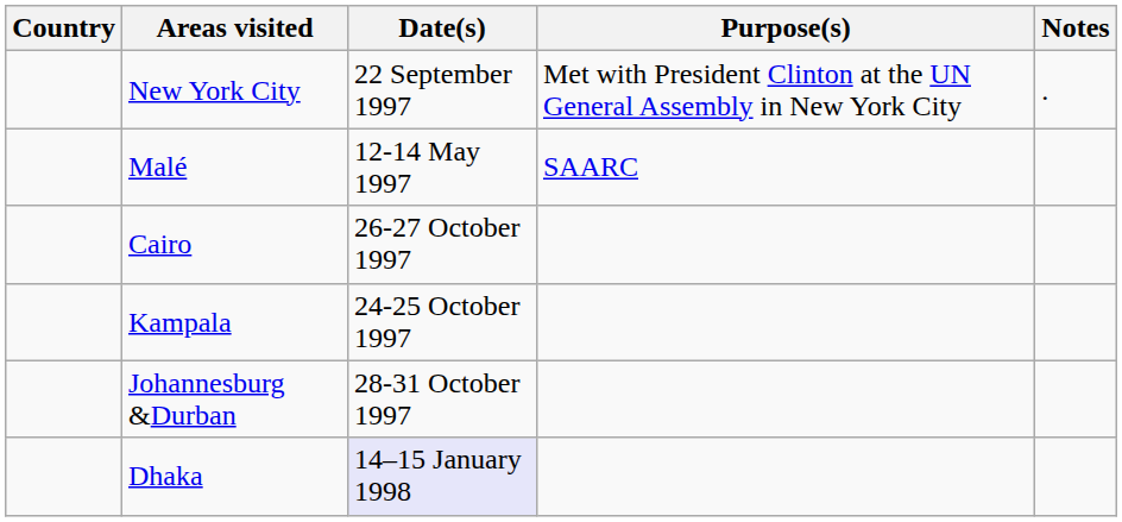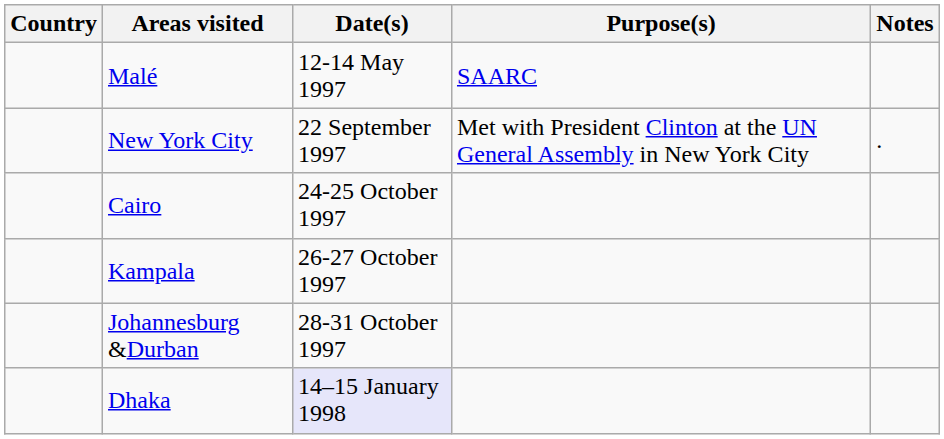 <table style="width: 100%;margin: 1em auto 1em auto" class="wikitable outercollapse sortable">
 <tr>
 <th>Country</th>
 <th>Areas visited</th>
 <th>Date(s)</th>
 <th>Purpose(s)</th>
 <th>Notes</th>
 </tr>
 <tr>
 <td></td>
+<td><a href='#'>Malé</a></td>
+<td>12-14 May 1997</td>
+<td><a href='#'>SAARC</a></td>
+<td></td>
+</tr>
+<tr>
+<td></td>
 <td><a href='#'>New York City</a></td>
 <td>22 September 1997</td>
 <td>Met with President <a href='#'>Clinton</a> at the <a href='#'>UN General Assembly</a> in New York City</td>
 <td>.</td>
 </tr>
 <tr>
 <td></td>
-<td><a href='#'>Malé</a></td>
-<td>12-14 May 1997</td>
-<td><a href='#'>SAARC</a></td>
-<td></td>
-</tr>
-<tr>
-<td></td>
 <td><a href='#'>Cairo</a></td>
-<td>26-27 October 1997</td>
+<td>24-25 October 1997</td>
 <td></td>
 <td></td>
 </tr>
 <tr>
 <td></td>
 <td><a href='#'>Kampala</a></td>
-<td>24-25 October 1997</td>
+<td>26-27 October 1997</td>
 <td></td>
 <td></td>
 </tr>
 <tr>
 <td></td>
 <td><a href='#'>Johannesburg</a> &<a href='#'>Durban</a></td>
 <td>28-31 October 1997</td>
 <td></td>
 <td></td>
 </tr>
 <tr>
 <td></td>
 <td><a href='#'>Dhaka</a></td>
 <td style="background: lavender;">14–15 January 1998</td>
 <td></td>
 <td></td>
 </tr>
 </table>
